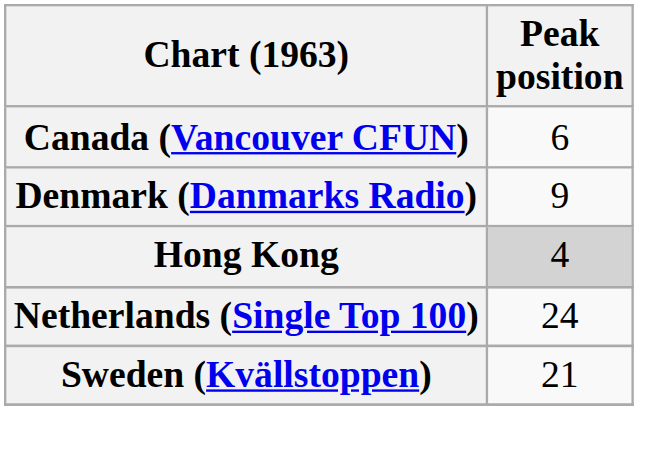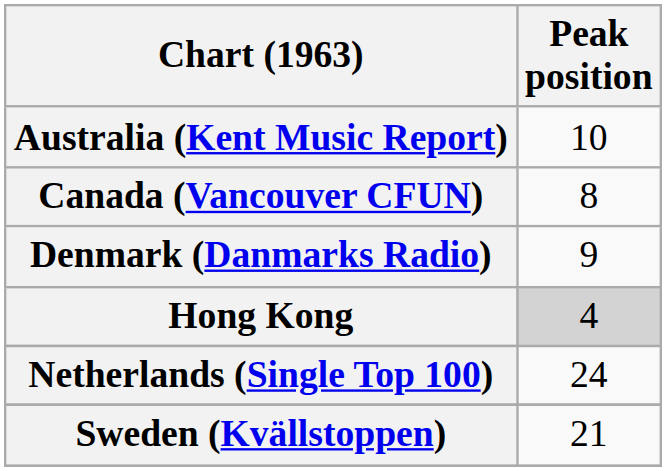 <table class="wikitable sortable plainrowheaders" style="text-align:center">
 <tr>
 <th>Chart (1963)</th>
 <th>Peak<br>position</th>
 </tr>
 <tr>
+<th scope="row">Australia (<a href='#'>Kent Music Report</a>)</th>
+<td>10</td>
+</tr>
+<tr>
 <th scope="row">Canada (<a href='#'>Vancouver CFUN</a>)</th>
-<td>6</td>
+<td>8</td>
 </tr>
 <tr>
 <th scope="row">Denmark (<a href='#'>Danmarks Radio</a>)</th>
 <td>9</td>
 </tr>
 <tr>
 <th scope="row">Hong Kong</th>
 <td style="background: lightgrey;">4</td>
 </tr>
 <tr>
 </tr>
 <tr>
 <th scope="row">Netherlands (<a href='#'>Single Top 100</a>)</th>
 <td>24</td>
 </tr>
 <tr>
 </tr>
 <tr>
 <th scope="row">Sweden (<a href='#'>Kvällstoppen</a>)</th>
 <td>21</td>
 </tr>
 <tr>
 </tr>
 </table>
